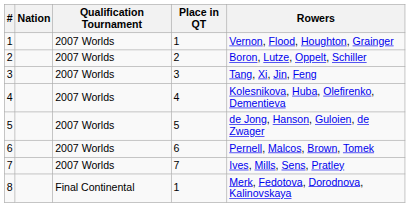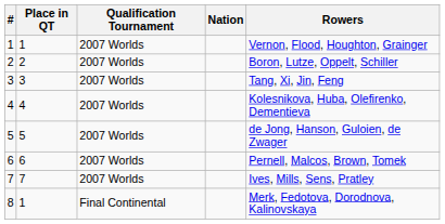 <table class="wikitable">
 <tr>
 <th>#</th>
+<th>Place in QT</th>
+<th>Qualification Tournament</th>
 <th>Nation</th>
-<th>Qualification Tournament</th>
-<th>Place in QT</th>
 <th>Rowers</th>
 </tr>
 <tr>
 <td>1</td>
+<td>1</td>
+<td>2007 Worlds</td>
 <td></td>
-<td>2007 Worlds</td>
-<td>1</td>
 <td><a href='#'>Vernon</a>, <a href='#'>Flood</a>, <a href='#'>Houghton</a>, <a href='#'>Grainger</a></td>
 </tr>
 <tr>
 <td>2</td>
+<td>2</td>
+<td>2007 Worlds</td>
 <td></td>
-<td>2007 Worlds</td>
-<td>2</td>
 <td><a href='#'>Boron</a>, <a href='#'>Lutze</a>, <a href='#'>Oppelt</a>, <a href='#'>Schiller</a></td>
 </tr>
 <tr>
 <td>3</td>
+<td>3</td>
+<td>2007 Worlds</td>
 <td></td>
-<td>2007 Worlds</td>
-<td>3</td>
 <td><a href='#'>Tang</a>, <a href='#'>Xi</a>, <a href='#'>Jin</a>, <a href='#'>Feng</a></td>
 </tr>
 <tr>
 <td>4</td>
+<td>4</td>
+<td>2007 Worlds</td>
 <td></td>
-<td>2007 Worlds</td>
-<td>4</td>
 <td><a href='#'>Kolesnikova</a>, <a href='#'>Huba</a>, <a href='#'>Olefirenko</a>, <a href='#'>Dementieva</a></td>
 </tr>
 <tr>
 <td>5</td>
+<td>5</td>
+<td>2007 Worlds</td>
 <td></td>
-<td>2007 Worlds</td>
-<td>5</td>
 <td><a href='#'>de Jong</a>, <a href='#'>Hanson</a>, <a href='#'>Guloien</a>, <a href='#'>de Zwager</a></td>
 </tr>
 <tr>
 <td>6</td>
+<td>6</td>
+<td>2007 Worlds</td>
 <td></td>
-<td>2007 Worlds</td>
-<td>6</td>
 <td><a href='#'>Pernell</a>, <a href='#'>Malcos</a>, <a href='#'>Brown</a>, <a href='#'>Tomek</a></td>
 </tr>
 <tr>
 <td>7</td>
+<td>7</td>
+<td>2007 Worlds</td>
 <td></td>
-<td>2007 Worlds</td>
-<td>7</td>
 <td><a href='#'>Ives</a>, <a href='#'>Mills</a>, <a href='#'>Sens</a>, <a href='#'>Pratley</a></td>
 </tr>
 <tr>
 <td>8</td>
+<td>1</td>
+<td>Final Continental</td>
 <td></td>
-<td>Final Continental</td>
-<td>1</td>
 <td><a href='#'>Merk</a>, <a href='#'>Fedotova</a>, <a href='#'>Dorodnova</a>, <a href='#'>Kalinovskaya</a></td>
 </tr>
 </table>
